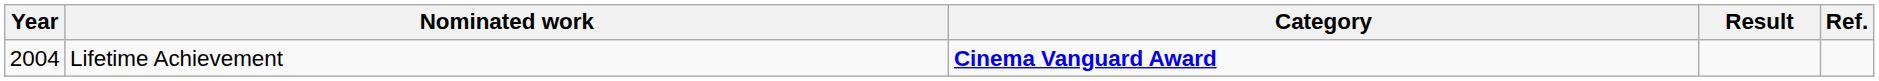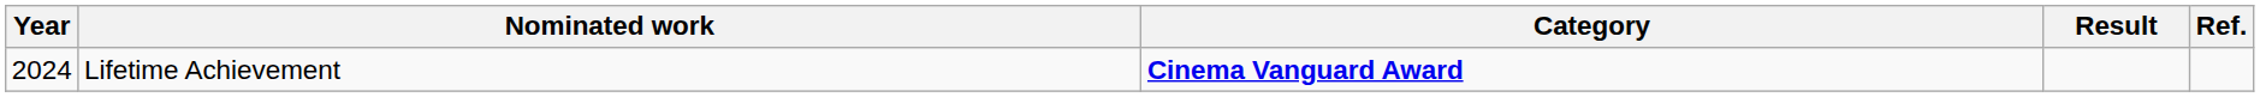 <table class="wikitable">
 <tr>
 <th scope="col" style="width:1em;">Year</th>
 <th scope="col" style="width:39em;">Nominated work</th>
 <th scope="col" style="width:33em;">Category</th>
 <th scope="col" style="width:5em;">Result</th>
 <th scope="col" style="width:1em;">Ref.</th>
 </tr>
 <tr>
-<td>2004</td>
+<td>2024</td>
 <td>Lifetime Achievement</td>
 <td><strong><a href='#'>Cinema Vanguard Award</a></strong></td>
 <td></td>
 <td></td>
 </tr>
 </table>
